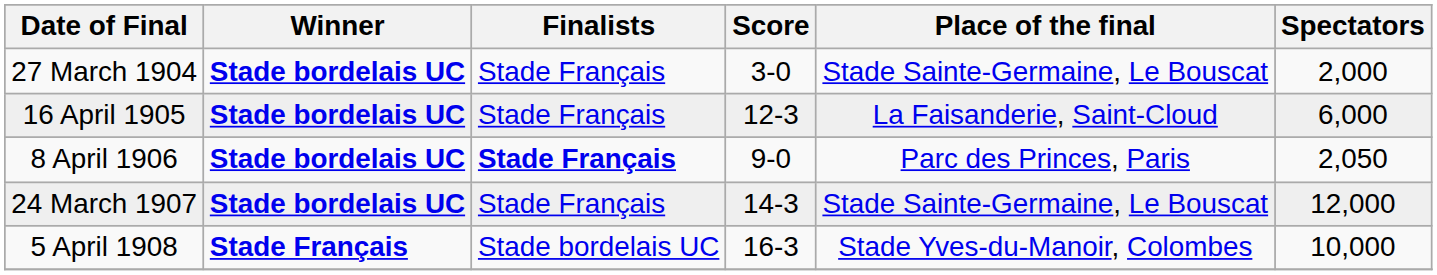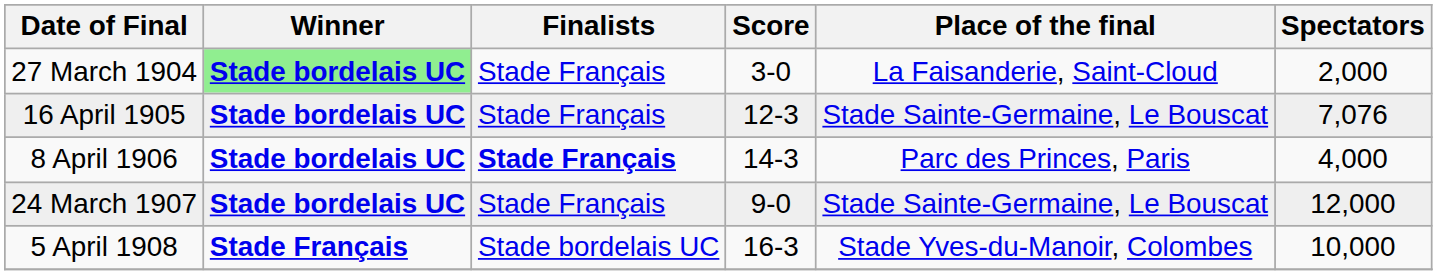 <table class="wikitable">
 <tr>
 <th>Date of Final</th>
 <th>Winner</th>
 <th>Finalists</th>
 <th>Score</th>
 <th>Place of the final</th>
 <th>Spectators</th>
 </tr>
 <tr>
 <td align=center>27 March 1904</td>
-<td><strong><a href='#'>Stade bordelais UC</a></strong></td>
+<td style="background: lightgreen;"><strong><a href='#'>Stade bordelais UC</a></strong></td>
 <td><a href='#'>Stade Français</a></td>
 <td align=center>3-0</td>
-<td align=center><a href='#'>Stade Sainte-Germaine</a>, <a href='#'>Le Bouscat</a></td>
+<td align=center><a href='#'>La Faisanderie</a>, <a href='#'>Saint-Cloud</a></td>
 <td align=center>2,000</td>
 </tr>
 <tr bgcolor="#efefef">
 <td align=center>16 April 1905</td>
 <td><strong><a href='#'>Stade bordelais UC</a></strong></td>
 <td><a href='#'>Stade Français</a></td>
 <td align=center>12-3</td>
-<td align=center><a href='#'>La Faisanderie</a>, <a href='#'>Saint-Cloud</a></td>
-<td align=center>6,000</td>
+<td align=center><a href='#'>Stade Sainte-Germaine</a>, <a href='#'>Le Bouscat</a></td>
+<td align=center>7,076</td>
 </tr>
 <tr>
 <td align=center>8 April 1906</td>
 <td><strong><a href='#'>Stade bordelais UC</a></strong></td>
 <td><strong><a href='#'>Stade Français</a></strong></td>
-<td align=center>9-0</td>
+<td align=center>14-3</td>
 <td align=center><a href='#'>Parc des Princes</a>, <a href='#'>Paris</a></td>
-<td align=center>2,050</td>
+<td align=center>4,000</td>
 </tr>
 <tr bgcolor="#efefef">
 <td align=center>24 March 1907</td>
 <td><strong><a href='#'>Stade bordelais UC</a></strong></td>
 <td><a href='#'>Stade Français</a></td>
-<td align=center>14-3</td>
+<td align=center>9-0</td>
 <td align=center><a href='#'>Stade Sainte-Germaine</a>, <a href='#'>Le Bouscat</a></td>
 <td align=center>12,000</td>
 </tr>
 <tr>
 <td align=center>5 April 1908</td>
 <td><strong><a href='#'>Stade Français</a></strong></td>
 <td><a href='#'>Stade bordelais UC</a></td>
 <td align=center>16-3</td>
 <td align=center><a href='#'>Stade Yves-du-Manoir</a>, <a href='#'>Colombes</a></td>
 <td align=center>10,000</td>
 </tr>
 <tr bgcolor="#efefef">
 </tr>
 </table>
